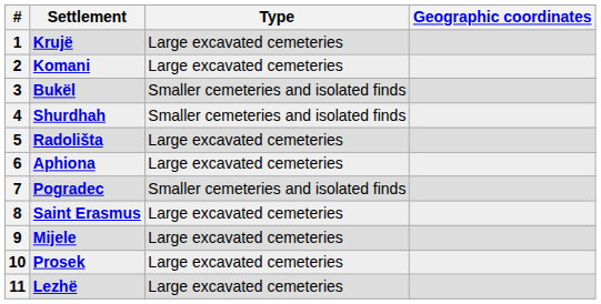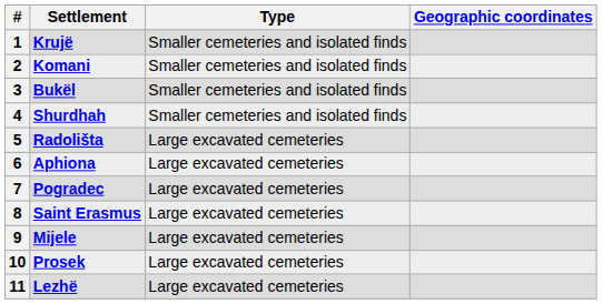 <table class="sortable plainrowheaders wikitable" style="cellspacing=2px; text-align:left; font-size:90%;">
 <tr style="font-size:100%; text-align:right;">
 <th ! scope="col" class="sortable">#</th>
 <th ! scope="col" class="sortable">Settlement</th>
 <th ! scope="col">Type</th>
 <th ! scope="col"><a href='#'>Geographic coordinates</a></th>
 </tr>
 <tr style="background:#ddd">
 <th scope="col">1</th>
 <td><strong><a href='#'>Krujë</a></strong></td>
-<td style=text-align:left>Large excavated cemeteries</td>
+<td style=text-align:left>Smaller cemeteries and isolated finds</td>
 <td></td>
 </tr>
 <tr style="background:#eee">
 <th scope="col">2</th>
 <td><strong><a href='#'>Komani</a></strong></td>
-<td style=text-align:left>Large excavated cemeteries</td>
+<td style=text-align:left>Smaller cemeteries and isolated finds</td>
 <td></td>
 </tr>
 <tr style="background:#ddd">
 <th scope="col">3</th>
 <td><strong><a href='#'>Bukël</a></strong></td>
 <td style=text-align:left>Smaller cemeteries and isolated finds</td>
 <td></td>
 </tr>
 <tr style="background:#eee">
 <th scope="col">4</th>
 <td><strong><a href='#'>Shurdhah</a></strong></td>
 <td style=text-align:left>Smaller cemeteries and isolated finds</td>
 <td></td>
 </tr>
 <tr style="background:#ddd">
 <th scope="col">5</th>
 <td><strong><a href='#'>Radolišta</a></strong></td>
 <td style=text-align:left>Large excavated cemeteries</td>
 <td></td>
 </tr>
 <tr style="background:#eee">
 <th scope="col">6</th>
 <td><strong><a href='#'>Aphiona</a></strong></td>
 <td style=text-align:left>Large excavated cemeteries</td>
 <td></td>
 </tr>
 <tr style="background:#ddd">
 <th scope="col">7</th>
 <td><strong><a href='#'>Pogradec</a></strong></td>
-<td style=text-align:left>Smaller cemeteries and isolated finds</td>
+<td style=text-align:left>Large excavated cemeteries</td>
 <td></td>
 </tr>
 <tr style="background:#eee">
 <th scope="col">8</th>
 <td><strong><a href='#'> Saint Erasmus</a></strong></td>
 <td style=text-align:left>Large excavated cemeteries</td>
 <td></td>
 </tr>
 <tr style="background:#ddd">
 <th scope="col">9</th>
 <td><strong><a href='#'>Mijele</a></strong></td>
 <td style=text-align:left>Large excavated cemeteries</td>
 <td></td>
 </tr>
 <tr style="background:#eee">
 <th scope="col">10</th>
 <td><strong><a href='#'>Prosek</a></strong></td>
 <td style=text-align:left>Large excavated cemeteries</td>
 <td></td>
 </tr>
 <tr style="background:#ddd">
 <th scope="col">11</th>
 <td><strong><a href='#'>Lezhë</a></strong></td>
 <td style=text-align:left>Large excavated cemeteries</td>
 <td></td>
 </tr>
 </table>
